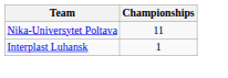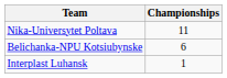 <table class="wikitable">
 <tr>
 <th>Team</th>
 <th>Championships</th>
 </tr>
 <tr>
 <td><a href='#'>Nika-Universytet Poltava</a></td>
 <td align=center>11</td>
 </tr>
 <tr>
+<td><a href='#'>Belichanka-NPU Kotsiubynske</a></td>
+<td align=center>6</td>
+</tr>
+<tr>
 <td><a href='#'>Interplast Luhansk</a></td>
 <td align=center>1</td>
 </tr>
 </table>
